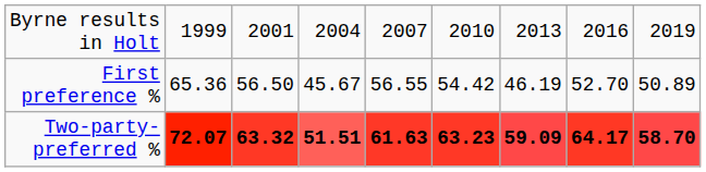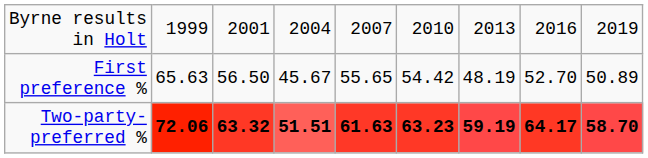 <table class=wikitable>
 <tr align=right>
 <td>Byrne results<br>in <a href='#'>Holt</a></td>
 <td>1999</td>
 <td>2001</td>
 <td>2004</td>
 <td>2007</td>
 <td>2010</td>
 <td>2013</td>
 <td>2016</td>
 <td>2019</td>
 </tr>
 <tr align=right>
 <td><a href='#'>First</a><br><a href='#'>preference</a> %</td>
-<td>65.36</td>
+<td>65.63</td>
 <td>56.50</td>
 <td>45.67</td>
-<td>56.55</td>
+<td>55.65</td>
 <td>54.42</td>
-<td>46.19</td>
+<td>48.19</td>
 <td>52.70</td>
 <td>50.89</td>
 </tr>
 <tr align=right>
 <td><a href='#'>Two-party-</a><br><a href='#'>preferred</a> %</td>
-<td style="background:#ff2000;"><strong>72.07</strong></td>
+<td style="background:#ff2000;"><strong>72.06</strong></td>
 <td style="background:#ff3825;"><strong>63.32</strong></td>
 <td style="background:#ff6059;"><strong>51.51</strong></td>
 <td style="background:#ff3827;"><strong>61.63</strong></td>
 <td style="background:#ff3826;"><strong>63.23</strong></td>
-<td style="background:#ff4848;"><strong>59.09</strong></td>
+<td style="background:#ff4848;"><strong>59.19</strong></td>
 <td style="background:#ff3824;"><strong>64.17</strong></td>
 <td style="background:#ff4848;"><strong>58.70</strong></td>
 </tr>
 </table>
